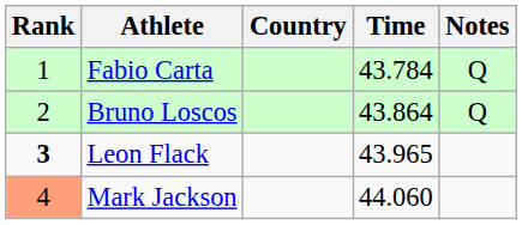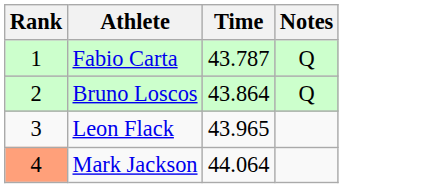 <table class="wikitable sortable" style="text-align:center">
 <tr>
 <th>Rank</th>
 <th>Athlete</th>
-<th>Country</th>
 <th>Time</th>
 <th>Notes</th>
 </tr>
 <tr bgcolor=ccffcc>
 <td>1</td>
 <td align=left><a href='#'>Fabio Carta</a></td>
-<td align=left></td>
-<td>43.784</td>
+<td>43.787</td>
 <td>Q</td>
 </tr>
 <tr bgcolor=ccffcc>
 <td>2</td>
 <td align=left><a href='#'>Bruno Loscos</a></td>
-<td align=left></td>
 <td>43.864</td>
 <td>Q</td>
 </tr>
 <tr>
-<td><strong>3</strong></td>
+<td>3</td>
 <td align=left><a href='#'>Leon Flack</a></td>
-<td align=left></td>
 <td>43.965</td>
 <td></td>
 </tr>
 <tr>
 <td style="background: lightsalmon;">4</td>
 <td align=left><a href='#'>Mark Jackson</a></td>
-<td align=left></td>
-<td>44.060</td>
+<td>44.064</td>
 <td></td>
 </tr>
 </table>
